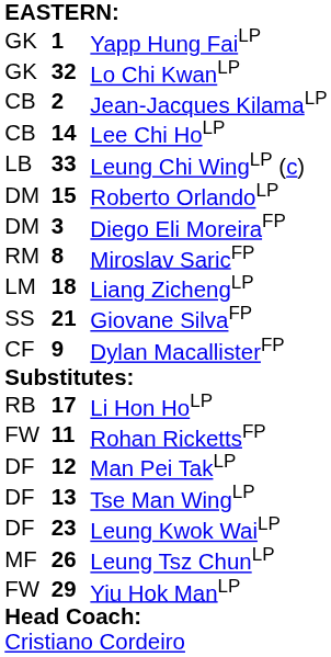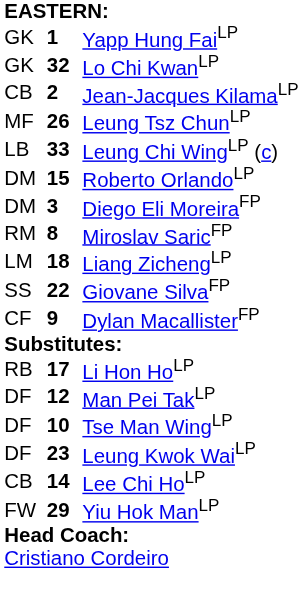 <table style="font-size: 90%" cellspacing="0" cellpadding="0" align=center>
 <tr>
 <td colspan="4"><strong>EASTERN:</strong></td>
 </tr>
 <tr>
 <th width="30"></th>
 <th width="25"></th>
 </tr>
 <tr>
 <td>GK</td>
 <td><strong>1</strong></td>
 <td> <a href='#'>Yapp Hung Fai</a><sup>LP</sup></td>
 <td></td>
 <td></td>
 </tr>
 <tr>
 <td>GK</td>
 <td><strong>32</strong></td>
 <td> <a href='#'>Lo Chi Kwan</a><sup>LP</sup></td>
 <td></td>
 <td></td>
 </tr>
 <tr>
 <td>CB</td>
 <td><strong>2</strong></td>
 <td> <a href='#'>Jean-Jacques Kilama</a><sup>LP</sup></td>
 <td></td>
 <td></td>
 </tr>
 <tr>
-<td>CB</td>
-<td><strong>14</strong></td>
-<td> <a href='#'>Lee Chi Ho</a><sup>LP</sup></td>
+<td>MF</td>
+<td><strong>26</strong></td>
+<td> <a href='#'>Leung Tsz Chun</a><sup>LP</sup></td>
 <td></td>
 <td></td>
 </tr>
 <tr>
 <td>LB</td>
 <td><strong>33</strong></td>
 <td> <a href='#'>Leung Chi Wing</a><sup>LP</sup> (<a href='#'>c</a>)</td>
 <td></td>
 <td></td>
 </tr>
 <tr>
 <td>DM</td>
 <td><strong>15</strong></td>
 <td> <a href='#'>Roberto Orlando</a><sup>LP</sup></td>
 <td></td>
 <td></td>
 </tr>
 <tr>
 <td>DM</td>
 <td><strong>3</strong></td>
 <td> <a href='#'>Diego Eli Moreira</a><sup>FP</sup></td>
 <td></td>
 <td></td>
 </tr>
 <tr>
 <td>RM</td>
 <td><strong>8</strong></td>
 <td> <a href='#'>Miroslav Saric</a><sup>FP</sup></td>
 <td></td>
 <td></td>
 </tr>
 <tr>
 <td>LM</td>
 <td><strong>18</strong></td>
 <td> <a href='#'>Liang Zicheng</a><sup>LP</sup></td>
 <td></td>
 <td></td>
 </tr>
 <tr>
 <td>SS</td>
-<td><strong>21</strong></td>
+<td><strong>22</strong></td>
 <td> <a href='#'>Giovane Silva</a><sup>FP</sup></td>
 <td></td>
 <td></td>
 </tr>
 <tr>
 <td>CF</td>
 <td><strong>9</strong></td>
 <td> <a href='#'>Dylan Macallister</a><sup>FP</sup></td>
 <td></td>
 <td></td>
 </tr>
 <tr>
 <td colspan=4><strong>Substitutes:</strong></td>
 </tr>
 <tr>
 <td>RB</td>
 <td><strong>17</strong></td>
 <td> <a href='#'>Li Hon Ho</a><sup>LP</sup></td>
 <td></td>
 <td></td>
 </tr>
 <tr>
-<td>FW</td>
-<td><strong>11</strong></td>
-<td> <a href='#'>Rohan Ricketts</a><sup>FP</sup></td>
-<td></td>
-<td></td>
-</tr>
-<tr>
 <td>DF</td>
 <td><strong>12</strong></td>
 <td> <a href='#'>Man Pei Tak</a><sup>LP</sup></td>
 <td></td>
 <td></td>
 </tr>
 <tr>
 <td>DF</td>
-<td><strong>13</strong></td>
+<td><strong>10</strong></td>
 <td> <a href='#'>Tse Man Wing</a><sup>LP</sup></td>
 <td></td>
 <td></td>
 </tr>
 <tr>
 <td>DF</td>
 <td><strong>23</strong></td>
 <td> <a href='#'>Leung Kwok Wai</a><sup>LP</sup></td>
 <td></td>
 <td></td>
 </tr>
 <tr>
-<td>MF</td>
-<td><strong>26</strong></td>
-<td> <a href='#'>Leung Tsz Chun</a><sup>LP</sup></td>
+<td>CB</td>
+<td><strong>14</strong></td>
+<td> <a href='#'>Lee Chi Ho</a><sup>LP</sup></td>
 <td></td>
 <td></td>
 </tr>
 <tr>
 <td>FW</td>
 <td><strong>29</strong></td>
 <td> <a href='#'>Yiu Hok Man</a><sup>LP</sup></td>
 <td></td>
 <td></td>
 </tr>
 <tr>
 <td colspan=4><strong>Head Coach:</strong></td>
 </tr>
 <tr>
 <td colspan="4"> <a href='#'>Cristiano Cordeiro</a></td>
 </tr>
 <tr>
 </tr>
 </table>
